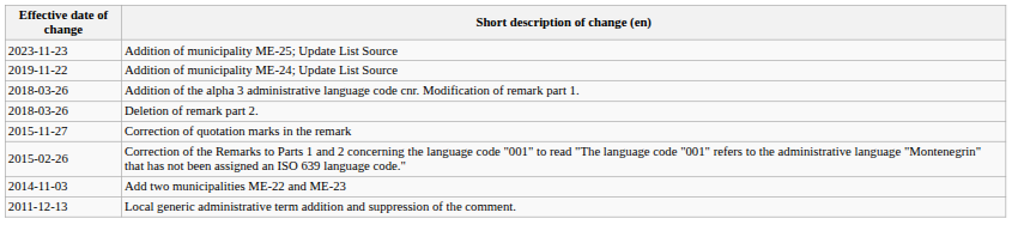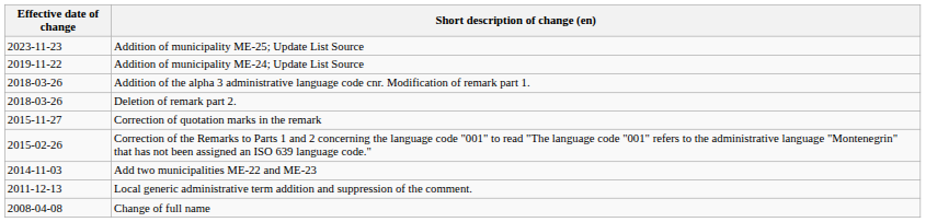 <table class="wikitable">
 <tr>
 <th>Effective date of change</th>
 <th>Short description of change (en)</th>
 </tr>
 <tr>
 <td>2023-11-23</td>
 <td>Addition of municipality ME-25; Update List Source</td>
 </tr>
 <tr>
 <td>2019-11-22</td>
 <td>Addition of municipality ME-24; Update List Source</td>
 </tr>
 <tr>
 <td>2018-03-26</td>
 <td>Addition of the alpha 3 administrative language code cnr. Modification of remark part 1.</td>
 </tr>
 <tr>
 <td>2018-03-26</td>
 <td>Deletion of remark part 2.</td>
 </tr>
 <tr>
 <td>2015-11-27</td>
 <td>Correction of quotation marks in the remark</td>
 </tr>
 <tr>
 <td>2015-02-26</td>
 <td>Correction of the Remarks to Parts 1 and 2 concerning the language code "001" to read "The language code "001" refers to the administrative language "Montenegrin" that has not been assigned an ISO 639 language code."</td>
 </tr>
 <tr>
 <td>2014-11-03</td>
 <td>Add two municipalities ME-22 and ME-23</td>
 </tr>
 <tr>
 <td>2011-12-13</td>
 <td>Local generic administrative term addition and suppression of the comment.</td>
 </tr>
+<tr>
+<td>2008-04-08</td>
+<td>Change of full name</td>
+</tr>
 </table>
